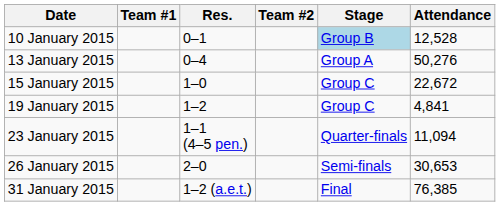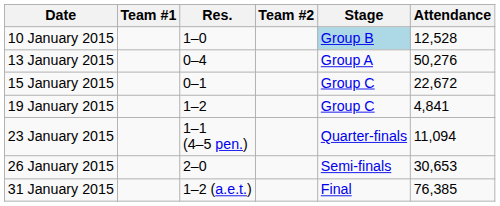 <table class="wikitable">
 <tr>
 <th>Date</th>
 <th>Team #1</th>
 <th>Res.</th>
 <th>Team #2</th>
 <th>Stage</th>
 <th>Attendance</th>
 </tr>
 <tr>
 <td>10 January 2015</td>
 <td></td>
-<td>0–1</td>
+<td>1–0</td>
 <td></td>
 <td style="background: lightblue;"><a href='#'>Group B</a></td>
 <td>12,528</td>
 </tr>
 <tr>
 <td>13 January 2015</td>
 <td></td>
 <td>0–4</td>
 <td></td>
 <td><a href='#'>Group A</a></td>
 <td>50,276</td>
 </tr>
 <tr>
 <td>15 January 2015</td>
 <td></td>
-<td>1–0</td>
+<td>0–1</td>
 <td></td>
 <td><a href='#'>Group C</a></td>
 <td>22,672</td>
 </tr>
 <tr>
 <td>19 January 2015</td>
 <td></td>
 <td>1–2</td>
 <td></td>
 <td><a href='#'>Group C</a></td>
 <td>4,841</td>
 </tr>
 <tr>
 <td>23 January 2015</td>
 <td></td>
 <td>1–1<br>(4–5 <a href='#'>pen.</a>)</td>
 <td></td>
 <td><a href='#'>Quarter-finals</a></td>
 <td>11,094</td>
 </tr>
 <tr>
 <td>26 January 2015</td>
 <td></td>
 <td>2–0</td>
 <td></td>
 <td><a href='#'>Semi-finals</a></td>
 <td>30,653</td>
 </tr>
 <tr>
 <td>31 January 2015</td>
 <td></td>
 <td>1–2 (<a href='#'>a.e.t.</a>)</td>
 <td></td>
 <td><a href='#'>Final</a></td>
 <td>76,385</td>
 </tr>
 </table>
